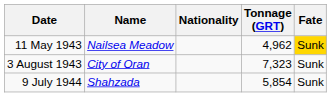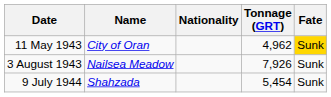 <table class="wikitable sortable">
 <tr>
 <th>Date</th>
 <th>Name</th>
 <th>Nationality</th>
 <th>Tonnage<br>(<a href='#'>GRT</a>)</th>
 <th>Fate</th>
 </tr>
 <tr>
 <td align="right">11 May 1943</td>
-<td align="left"><a href='#'><em>Nailsea Meadow</em></a></td>
+<td align="left"><a href='#'><em>City of Oran</em></a></td>
 <td align="left"></td>
 <td align="right">4,962</td>
 <td align="left" style="background: gold;">Sunk</td>
 </tr>
 <tr>
 <td align="right">3 August 1943</td>
-<td align="left"><a href='#'><em>City of Oran</em></a></td>
+<td align="left"><a href='#'><em>Nailsea Meadow</em></a></td>
 <td align="left"></td>
-<td align="right">7,323</td>
+<td align="right">7,926</td>
 <td align="left">Sunk</td>
 </tr>
 <tr>
 <td align="right">9 July 1944</td>
 <td align="left"><a href='#'><em>Shahzada</em></a></td>
 <td align="left"></td>
-<td align="right">5,854</td>
+<td align="right">5,454</td>
 <td align="left">Sunk</td>
 </tr>
 </table>
